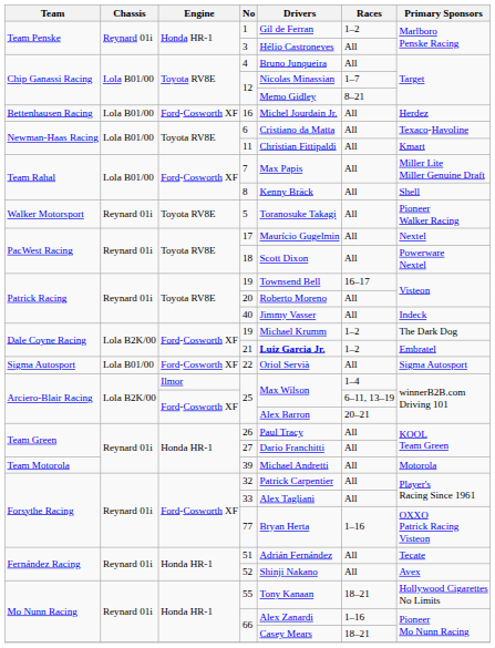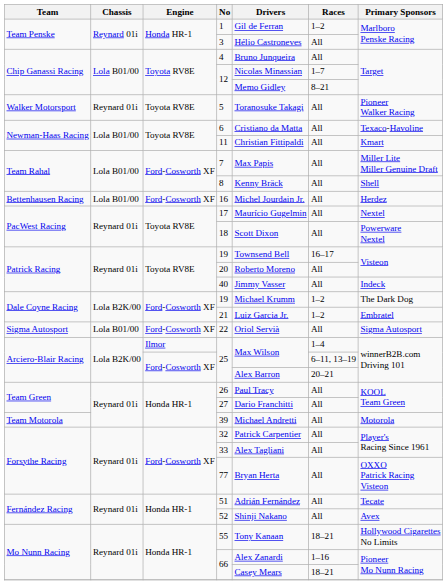 <table class="wikitable" style="font-size: 85%;">
 <tr>
 <th>Team</th>
 <th>Chassis</th>
 <th>Engine</th>
 <th>No</th>
 <th>Drivers</th>
 <th>Races</th>
 <th>Primary Sponsors</th>
 </tr>
 <tr>
 <td rowspan=2> <a href='#'>Team Penske</a></td>
 <td rowspan=2><a href='#'>Reynard</a> 01i</td>
 <td rowspan=2><a href='#'>Honda</a> HR-1</td>
 <td>1</td>
 <td> <a href='#'>Gil de Ferran</a></td>
 <td>1–2</td>
 <td rowspan=2><a href='#'>Marlboro</a> <small></small><br><a href='#'>Penske Racing</a> <small></small></td>
 </tr>
 <tr>
 <td>3</td>
 <td> <a href='#'>Hélio Castroneves</a></td>
 <td>All</td>
 </tr>
 <tr>
 <td rowspan=3 nowrap> <a href='#'>Chip Ganassi Racing</a></td>
 <td rowspan=3 nowrap><a href='#'>Lola</a> B01/00</td>
 <td rowspan=3 nowrap><a href='#'>Toyota</a> RV8E</td>
 <td>4</td>
 <td> <a href='#'>Bruno Junqueira</a> </td>
 <td>All</td>
 <td rowspan=3><a href='#'>Target</a></td>
 </tr>
 <tr>
 <td rowspan=2>12</td>
 <td> <a href='#'>Nicolas Minassian</a> </td>
 <td>1–7</td>
 </tr>
 <tr>
 <td> <a href='#'>Memo Gidley</a></td>
 <td>8–21</td>
 </tr>
 <tr>
-<td> <a href='#'>Bettenhausen Racing</a></td>
-<td>Lola B01/00</td>
-<td><a href='#'>Ford</a>-<a href='#'>Cosworth</a> XF</td>
-<td>16</td>
-<td> <a href='#'>Michel Jourdain Jr.</a></td>
+<td> <a href='#'>Walker Motorsport</a></td>
+<td>Reynard 01i</td>
+<td>Toyota RV8E</td>
+<td>5</td>
+<td nowrap> <a href='#'>Toranosuke Takagi</a> </td>
 <td>All</td>
-<td><a href='#'>Herdez</a></td>
+<td><a href='#'>Pioneer</a> <small></small><br><a href='#'>Walker Racing</a> <small></small></td>
 </tr>
 <tr>
 <td rowspan=2> <a href='#'>Newman-Haas Racing</a></td>
 <td rowspan=2>Lola B01/00</td>
 <td rowspan=2>Toyota RV8E</td>
 <td>6</td>
 <td> <a href='#'>Cristiano da Matta</a></td>
 <td>All</td>
 <td><a href='#'>Texaco</a>-<a href='#'>Havoline</a></td>
 </tr>
 <tr>
 <td>11</td>
 <td> <a href='#'>Christian Fittipaldi</a></td>
 <td>All</td>
 <td><a href='#'>Kmart</a></td>
 </tr>
 <tr>
 <td rowspan=2> <a href='#'>Team Rahal</a></td>
 <td rowspan=2>Lola B01/00</td>
 <td rowspan=2 nowrap><a href='#'>Ford</a>-<a href='#'>Cosworth</a> XF</td>
 <td>7</td>
 <td> <a href='#'>Max Papis</a></td>
 <td>All</td>
 <td><a href='#'>Miller Lite</a> <small></small><br><a href='#'>Miller Genuine Draft</a> <small></small></td>
 </tr>
 <tr>
 <td>8</td>
 <td> <a href='#'>Kenny Bräck</a></td>
 <td>All</td>
 <td><a href='#'>Shell</a></td>
 </tr>
 <tr>
-<td> <a href='#'>Walker Motorsport</a></td>
-<td>Reynard 01i</td>
-<td>Toyota RV8E</td>
-<td>5</td>
-<td nowrap> <a href='#'>Toranosuke Takagi</a> </td>
+<td> <a href='#'>Bettenhausen Racing</a></td>
+<td>Lola B01/00</td>
+<td><a href='#'>Ford</a>-<a href='#'>Cosworth</a> XF</td>
+<td>16</td>
+<td> <a href='#'>Michel Jourdain Jr.</a></td>
 <td>All</td>
-<td><a href='#'>Pioneer</a> <small></small><br><a href='#'>Walker Racing</a> <small></small></td>
+<td><a href='#'>Herdez</a></td>
 </tr>
 <tr>
 <td rowspan=2> <a href='#'>PacWest Racing</a></td>
 <td rowspan=2>Reynard 01i</td>
 <td rowspan=2>Toyota RV8E</td>
 <td>17</td>
 <td> <a href='#'>Maurício Gugelmin</a></td>
 <td>All</td>
 <td><a href='#'>Nextel</a></td>
 </tr>
 <tr>
 <td>18</td>
 <td> <a href='#'>Scott Dixon</a> </td>
 <td>All</td>
 <td><a href='#'>Powerware</a> <small></small><br><a href='#'>Nextel</a> <small></small></td>
 </tr>
 <tr>
 <td rowspan="3"> <a href='#'>Patrick Racing</a></td>
 <td rowspan="3">Reynard 01i</td>
 <td rowspan="3">Toyota RV8E</td>
 <td>19</td>
 <td> <a href='#'>Townsend Bell</a></td>
 <td>16–17</td>
 <td rowspan="2"><a href='#'>Visteon</a></td>
 </tr>
 <tr>
 <td>20</td>
 <td> <a href='#'>Roberto Moreno</a></td>
 <td>All</td>
 </tr>
 <tr>
 <td>40</td>
 <td> <a href='#'>Jimmy Vasser</a></td>
 <td>All</td>
 <td><a href='#'>Indeck</a></td>
 </tr>
 <tr>
 <td rowspan="2"> <a href='#'>Dale Coyne Racing</a></td>
 <td rowspan="2">Lola B2K/00</td>
 <td rowspan="2"><a href='#'>Ford</a>-<a href='#'>Cosworth</a> XF</td>
 <td>19</td>
 <td> <a href='#'>Michael Krumm</a></td>
 <td>1–2</td>
 <td>The Dark Dog</td>
 </tr>
 <tr>
 <td>21</td>
-<td><strong> <a href='#'>Luiz Garcia Jr.</a></strong></td>
+<td> <a href='#'>Luiz Garcia Jr.</a></td>
 <td>1–2</td>
 <td><a href='#'>Embratel</a></td>
 </tr>
 <tr>
 <td> <a href='#'>Sigma Autosport</a></td>
 <td>Lola B01/00</td>
 <td><a href='#'>Ford</a>-<a href='#'>Cosworth</a> XF</td>
 <td>22</td>
 <td> <a href='#'>Oriol Servià</a></td>
 <td>All</td>
 <td><a href='#'>Sigma Autosport</a></td>
 </tr>
 <tr>
 <td rowspan=3> <a href='#'>Arciero-Blair Racing</a></td>
 <td rowspan=3>Lola B2K/00</td>
 <td><a href='#'>Ilmor</a></td>
 <td rowspan=3>25</td>
 <td rowspan=2> <a href='#'>Max Wilson</a> </td>
 <td>1–4</td>
 <td rowspan=3>winnerB2B.com <small></small><br>Driving 101 <small></small></td>
 </tr>
 <tr>
 <td rowspan=2><a href='#'>Ford</a>-<a href='#'>Cosworth</a> XF</td>
 <td>6–11, 13–19</td>
 </tr>
 <tr>
 <td> <a href='#'>Alex Barron</a></td>
 <td>20–21</td>
 </tr>
 <tr>
 <td rowspan=2> <a href='#'>Team Green</a></td>
 <td rowspan="3">Reynard 01i</td>
 <td rowspan="3">Honda HR-1</td>
 <td>26</td>
 <td> <a href='#'>Paul Tracy</a></td>
 <td>All</td>
 <td rowspan=2><a href='#'>KOOL</a> <small></small><br><a href='#'>Team Green</a> <small></small></td>
 </tr>
 <tr>
 <td>27</td>
 <td> <a href='#'>Dario Franchitti</a></td>
 <td>All</td>
 </tr>
 <tr>
 <td> <a href='#'>Team Motorola</a></td>
 <td>39</td>
 <td> <a href='#'>Michael Andretti</a></td>
 <td>All</td>
 <td><a href='#'>Motorola</a></td>
 </tr>
 <tr>
 <td rowspan=3> <a href='#'>Forsythe Racing</a></td>
 <td rowspan=3>Reynard 01i</td>
 <td rowspan=3><a href='#'>Ford</a>-<a href='#'>Cosworth</a> XF</td>
 <td>32</td>
 <td> <a href='#'>Patrick Carpentier</a></td>
 <td>All</td>
 <td rowspan=2><a href='#'>Player's</a> <small></small><br>Racing Since 1961 <small></small></td>
 </tr>
 <tr>
 <td>33</td>
 <td> <a href='#'>Alex Tagliani</a></td>
 <td>All</td>
 </tr>
 <tr>
 <td>77</td>
 <td> <a href='#'>Bryan Herta</a></td>
-<td>1–16</td>
+<td>All</td>
 <td><a href='#'>OXXO</a> <small></small><br><a href='#'>Patrick Racing</a> <small></small><br><a href='#'>Visteon</a> <small></small></td>
 </tr>
 <tr>
 <td rowspan=2> <a href='#'>Fernández Racing</a></td>
 <td rowspan=2>Reynard 01i</td>
 <td rowspan=2>Honda HR-1</td>
 <td>51</td>
 <td> <a href='#'>Adrián Fernández</a></td>
 <td>All</td>
 <td><a href='#'>Tecate</a></td>
 </tr>
 <tr>
 <td>52</td>
 <td> <a href='#'>Shinji Nakano</a></td>
 <td>All</td>
 <td><a href='#'>Avex</a></td>
 </tr>
 <tr>
 <td rowspan=3> <a href='#'>Mo Nunn Racing</a></td>
 <td rowspan=3>Reynard 01i</td>
 <td rowspan=3>Honda HR-1</td>
 <td>55</td>
 <td> <a href='#'>Tony Kanaan</a></td>
 <td>18–21</td>
 <td nowrap><a href='#'>Hollywood Cigarettes</a> <small></small><br>No Limits <small></small></td>
 </tr>
 <tr>
 <td rowspan=2>66</td>
 <td> <a href='#'>Alex Zanardi</a></td>
 <td>1–16</td>
 <td rowspan=2><a href='#'>Pioneer</a> <small></small><br><a href='#'>Mo Nunn Racing</a> <small></small></td>
 </tr>
 <tr>
 <td> <a href='#'>Casey Mears</a> </td>
 <td>18–21</td>
 </tr>
 <tr>
 </tr>
 </table>
